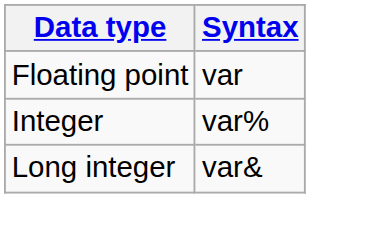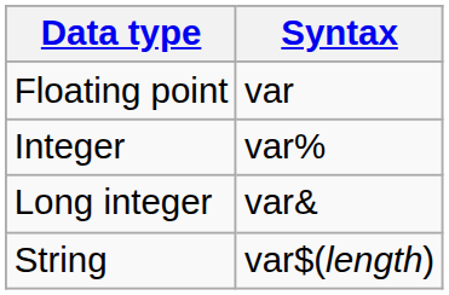 <table class="wikitable">
 <tr ---->
 <th><a href='#'>Data type</a></th>
 <th><a href='#'>Syntax</a></th>
 </tr>
 <tr ---->
 <td>Floating point</td>
 <td>var</td>
 </tr>
 <tr ---->
 <td>Integer</td>
 <td>var%</td>
 </tr>
 <tr ---->
 <td>Long integer</td>
 <td>var&</td>
 </tr>
+<tr ---->
+<td>String</td>
+<td>var$(<em>length</em>)</td>
+</tr>
 </table>
